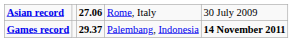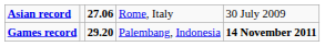 <table class="wikitable">
 <tr>
 <td><strong><a href='#'>Asian record</a></strong></td>
 <td></td>
 <td><strong>27.06</strong></td>
 <td><a href='#'>Rome</a>, Italy</td>
 <td>30 July 2009</td>
 </tr>
 <tr>
 <td><strong><a href='#'>Games record</a></strong></td>
 <td></td>
-<td><strong>29.37</strong></td>
+<td><strong>29.20</strong></td>
 <td><a href='#'>Palembang</a>, <a href='#'>Indonesia</a></td>
 <td><strong>14 November 2011</strong></td>
 </tr>
 </table>
